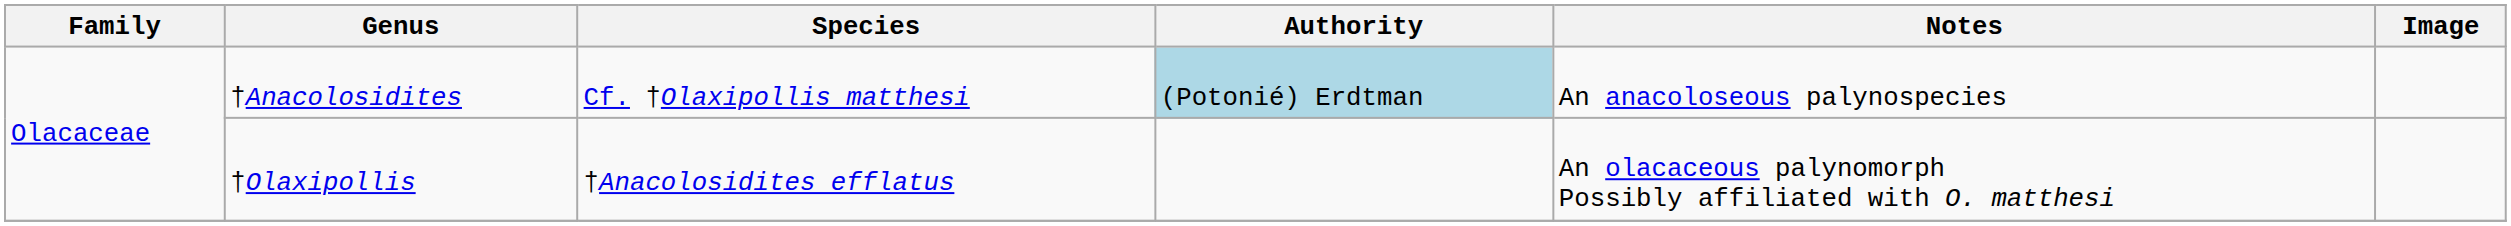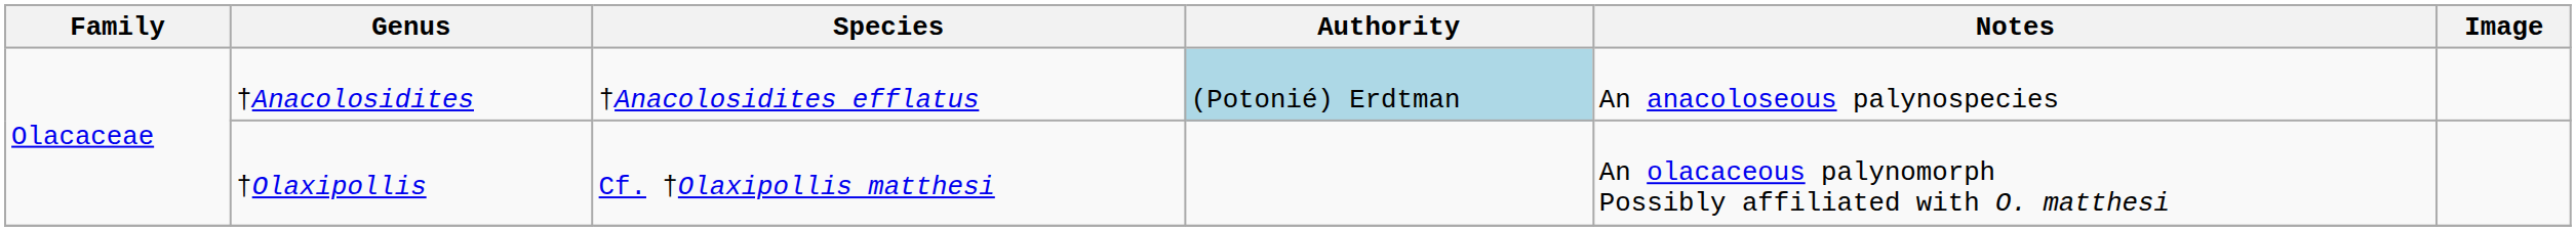 <table class="wikitable" align="center" width="100%">
 <tr>
 <th>Family</th>
 <th>Genus</th>
 <th>Species</th>
 <th>Authority</th>
 <th>Notes</th>
 <th>Image</th>
 </tr>
 <tr>
 <td rowspan=2><a href='#'>Olacaceae</a></td>
 <td><br>†<em><a href='#'>Anacolosidites</a></em></td>
-<td><br><a href='#'>Cf.</a> †<em><a href='#'>Olaxipollis matthesi</a></em></td>
+<td><br>†<em><a href='#'>Anacolosidites efflatus</a></em></td>
 <td style="background: lightblue;"><br>(Potonié) Erdtman</td>
 <td><br>An <a href='#'>anacoloseous</a> palynospecies</td>
 <td></td>
 </tr>
 <tr>
 <td><br>†<em><a href='#'>Olaxipollis</a></em></td>
-<td><br>†<em><a href='#'>Anacolosidites efflatus</a></em></td>
+<td><br><a href='#'>Cf.</a> †<em><a href='#'>Olaxipollis matthesi</a></em></td>
 <td></td>
 <td><br>An <a href='#'>olacaceous</a> palynomorph<br> Possibly affiliated with <em>O. matthesi</em></td>
 <td></td>
 </tr>
 <tr>
 </tr>
 </table>
